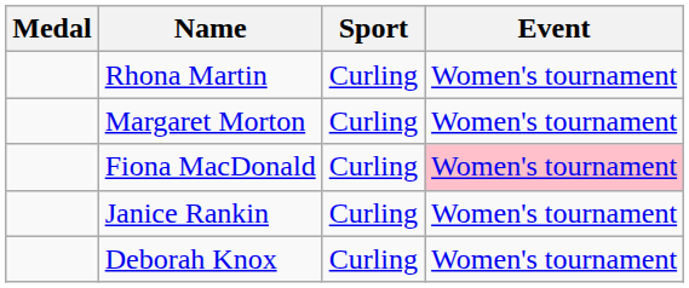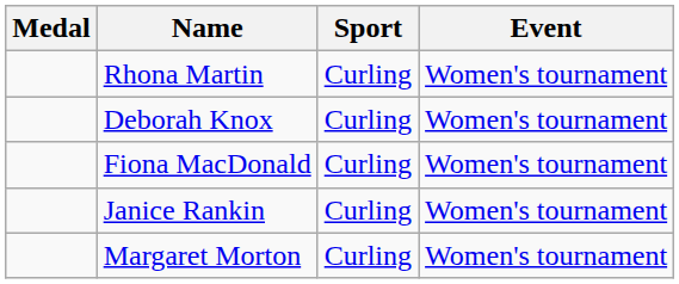 <table class="wikitable sortable">
 <tr>
 <th>Medal</th>
 <th>Name</th>
 <th>Sport</th>
 <th>Event</th>
 </tr>
 <tr>
 <td></td>
 <td><a href='#'>Rhona Martin</a></td>
 <td><a href='#'>Curling</a></td>
 <td><a href='#'>Women's tournament</a></td>
 </tr>
 <tr>
 <td></td>
-<td><a href='#'>Margaret Morton</a></td>
+<td><a href='#'>Deborah Knox</a></td>
 <td><a href='#'>Curling</a></td>
 <td><a href='#'>Women's tournament</a></td>
 </tr>
 <tr>
 <td></td>
 <td><a href='#'>Fiona MacDonald</a></td>
 <td><a href='#'>Curling</a></td>
-<td style="background: pink;"><a href='#'>Women's tournament</a></td>
+<td><a href='#'>Women's tournament</a></td>
 </tr>
 <tr>
 <td></td>
 <td><a href='#'>Janice Rankin</a></td>
 <td><a href='#'>Curling</a></td>
 <td><a href='#'>Women's tournament</a></td>
 </tr>
 <tr>
 <td></td>
-<td><a href='#'>Deborah Knox</a></td>
+<td><a href='#'>Margaret Morton</a></td>
 <td><a href='#'>Curling</a></td>
 <td><a href='#'>Women's tournament</a></td>
 </tr>
 </table>
